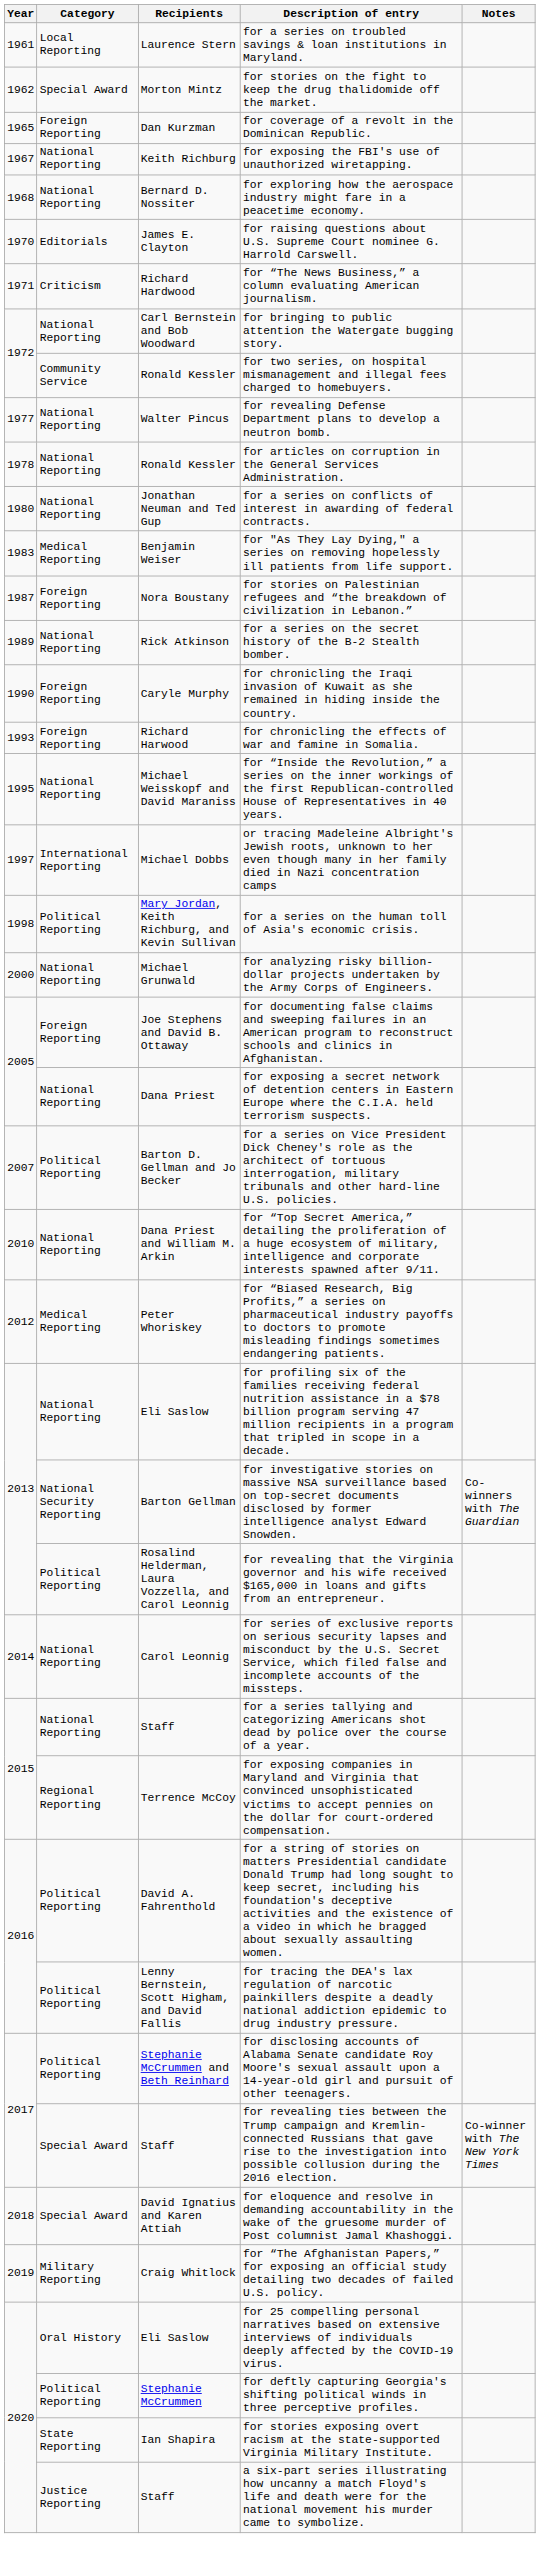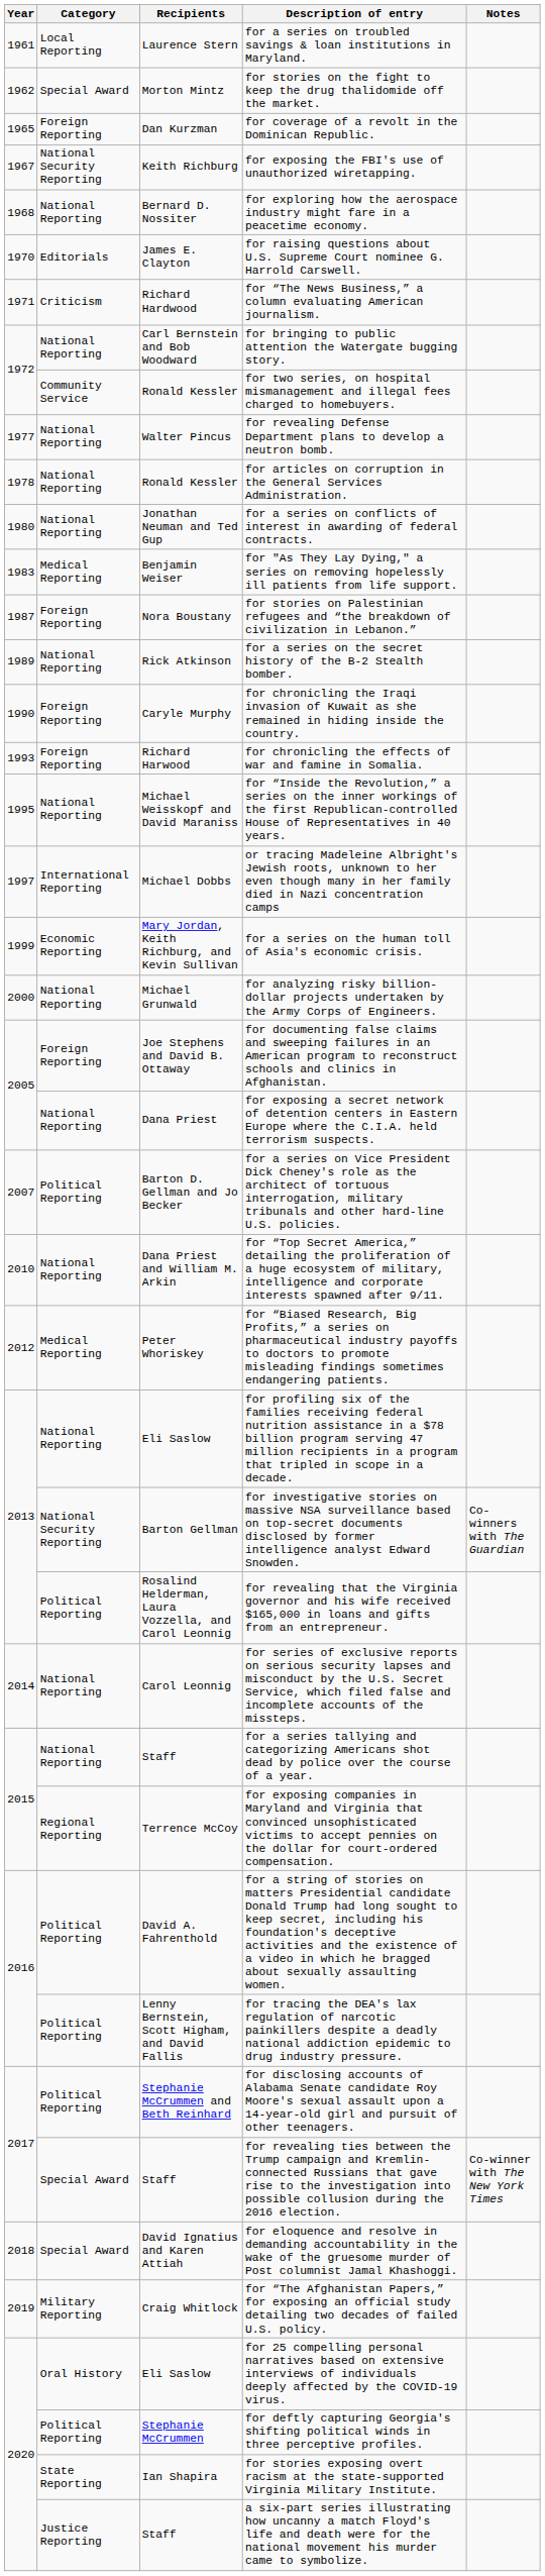 <table class="wikitable">
 <tr>
 <th>Year</th>
 <th>Category</th>
 <th>Recipients</th>
 <th>Description of entry</th>
 <th>Notes</th>
 </tr>
 <tr>
 <td>1961</td>
 <td>Local Reporting</td>
 <td>Laurence Stern</td>
 <td>for a series on troubled savings & loan institutions in Maryland.</td>
 <td></td>
 </tr>
 <tr>
 <td>1962</td>
 <td>Special Award</td>
 <td>Morton Mintz</td>
 <td>for stories on the fight to keep the drug thalidomide off the market.</td>
 <td></td>
 </tr>
 <tr>
 <td>1965</td>
 <td>Foreign Reporting</td>
 <td>Dan Kurzman</td>
 <td>for coverage of a revolt in the Dominican Republic.</td>
 <td></td>
 </tr>
 <tr>
 <td>1967</td>
-<td>National Reporting</td>
+<td>National Security Reporting</td>
 <td>Keith Richburg</td>
 <td>for exposing the FBI's use of unauthorized wiretapping.</td>
 <td></td>
 </tr>
 <tr>
 <td>1968</td>
 <td>National Reporting</td>
 <td>Bernard D. Nossiter</td>
 <td>for exploring how the aerospace industry might fare in a peacetime economy.</td>
 <td></td>
 </tr>
 <tr>
 <td>1970</td>
 <td>Editorials</td>
 <td>James E. Clayton</td>
 <td>for raising questions about U.S. Supreme Court nominee G. Harrold Carswell.</td>
 <td></td>
 </tr>
 <tr>
 <td>1971</td>
 <td>Criticism</td>
 <td>Richard Hardwood</td>
 <td>for “The News Business,” a column evaluating American journalism.</td>
 <td></td>
 </tr>
 <tr>
 <td rowspan="2">1972</td>
 <td>National Reporting</td>
 <td>Carl Bernstein and Bob Woodward</td>
 <td>for bringing to public attention the Watergate bugging story.</td>
 <td></td>
 </tr>
 <tr>
 <td>Community Service</td>
 <td>Ronald Kessler</td>
 <td>for two series, on hospital mismanagement and illegal fees charged to homebuyers.</td>
 <td></td>
 </tr>
 <tr>
 <td>1977</td>
 <td>National Reporting</td>
 <td>Walter Pincus</td>
 <td>for revealing Defense Department plans to develop a neutron bomb.</td>
 <td></td>
 </tr>
 <tr>
 <td>1978</td>
 <td>National Reporting</td>
 <td>Ronald Kessler</td>
 <td>for articles on corruption in the General Services Administration.</td>
 <td></td>
 </tr>
 <tr>
 <td>1980</td>
 <td>National Reporting</td>
 <td>Jonathan Neuman and Ted Gup</td>
 <td>for a series on conflicts of interest in awarding of federal contracts.</td>
 <td></td>
 </tr>
 <tr>
 <td>1983</td>
 <td>Medical Reporting</td>
 <td>Benjamin Weiser</td>
 <td>for "As They Lay Dying," a series on removing hopelessly ill patients from life support.</td>
 <td></td>
 </tr>
 <tr>
 <td>1987</td>
 <td>Foreign Reporting</td>
 <td>Nora Boustany</td>
 <td>for stories on Palestinian refugees and “the breakdown of civilization in Lebanon.”</td>
 <td></td>
 </tr>
 <tr>
 <td>1989</td>
 <td>National Reporting</td>
 <td>Rick Atkinson</td>
 <td>for a series on the secret history of the B-2 Stealth bomber.</td>
 <td></td>
 </tr>
 <tr>
 <td>1990</td>
 <td>Foreign Reporting</td>
 <td>Caryle Murphy</td>
 <td>for chronicling the Iraqi invasion of Kuwait as she remained in hiding inside the country.</td>
 <td></td>
 </tr>
 <tr>
 <td>1993</td>
 <td>Foreign Reporting</td>
 <td>Richard Harwood</td>
 <td>for chronicling the effects of war and famine in Somalia.</td>
 <td></td>
 </tr>
 <tr>
 <td>1995</td>
 <td>National Reporting</td>
 <td>Michael Weisskopf and David Maraniss</td>
 <td>for “Inside the Revolution,” a series on the inner workings of the first Republican-controlled House of Representatives in 40 years.</td>
 <td></td>
 </tr>
 <tr>
 <td>1997</td>
 <td>International Reporting</td>
 <td>Michael Dobbs</td>
 <td>or tracing Madeleine Albright's Jewish roots, unknown to her even though many in her family died in Nazi concentration camps</td>
 <td></td>
 </tr>
 <tr>
-<td>1998</td>
-<td>Political Reporting</td>
+<td>1999</td>
+<td>Economic Reporting</td>
 <td><a href='#'>Mary Jordan</a>, Keith Richburg, and Kevin Sullivan</td>
 <td>for a series on the human toll of Asia's economic crisis.</td>
 <td></td>
 </tr>
 <tr>
 <td>2000</td>
 <td>National Reporting</td>
 <td>Michael Grunwald</td>
 <td>for analyzing risky billion-dollar projects undertaken by the Army Corps of Engineers.</td>
 <td></td>
 </tr>
 <tr>
 <td rowspan="2">2005</td>
 <td>Foreign Reporting</td>
 <td>Joe Stephens and David B. Ottaway</td>
 <td>for documenting false claims and sweeping failures in an American program to reconstruct schools and clinics in Afghanistan.</td>
 <td></td>
 </tr>
 <tr>
 <td>National Reporting</td>
 <td>Dana Priest</td>
 <td>for exposing a secret network of detention centers in Eastern Europe where the C.I.A. held terrorism suspects.</td>
 <td></td>
 </tr>
 <tr>
 <td>2007</td>
 <td>Political Reporting</td>
 <td>Barton D. Gellman and Jo Becker</td>
 <td>for a series on Vice President Dick Cheney's role as the architect of tortuous interrogation, military tribunals and other hard-line U.S. policies.</td>
 <td></td>
 </tr>
 <tr>
 <td>2010</td>
 <td>National Reporting</td>
 <td>Dana Priest and William M. Arkin</td>
 <td>for “Top Secret America,” detailing the proliferation of a huge ecosystem of military, intelligence and corporate interests spawned after 9/11.</td>
 <td></td>
 </tr>
 <tr>
 <td>2012</td>
 <td>Medical Reporting</td>
 <td>Peter Whoriskey</td>
 <td>for “Biased Research, Big Profits,” a series on pharmaceutical industry payoffs to doctors to promote misleading findings sometimes endangering patients.</td>
 <td></td>
 </tr>
 <tr>
 <td rowspan="3">2013</td>
 <td>National Reporting</td>
 <td>Eli Saslow</td>
 <td>for profiling six of the families receiving federal nutrition assistance in a $78 billion program serving 47 million recipients in a program that tripled in scope in a decade.</td>
 <td></td>
 </tr>
 <tr>
 <td>National Security Reporting</td>
 <td>Barton Gellman</td>
 <td>for investigative stories on massive NSA surveillance based on top-secret documents disclosed by former intelligence analyst Edward Snowden.</td>
 <td>Co-winners with <em>The Guardian</em></td>
 </tr>
 <tr>
 <td>Political Reporting</td>
 <td>Rosalind Helderman, Laura Vozzella, and Carol Leonnig</td>
 <td>for revealing that the Virginia governor and his wife received $165,000 in loans and gifts from an entrepreneur.</td>
 <td></td>
 </tr>
 <tr>
 <td>2014</td>
 <td>National Reporting</td>
 <td>Carol Leonnig</td>
 <td>for series of exclusive reports on serious security lapses and misconduct by the U.S. Secret Service, which filed false and incomplete accounts of the missteps.</td>
 <td></td>
 </tr>
 <tr>
 <td rowspan="2">2015</td>
 <td>National Reporting</td>
 <td>Staff</td>
 <td>for a series tallying and categorizing Americans shot dead by police over the course of a year.</td>
 <td></td>
 </tr>
 <tr>
 <td>Regional Reporting</td>
 <td>Terrence McCoy</td>
 <td>for exposing companies in Maryland and Virginia that convinced unsophisticated victims to accept pennies on the dollar for court-ordered compensation.</td>
 <td></td>
 </tr>
 <tr>
 <td rowspan="2">2016</td>
 <td>Political Reporting</td>
 <td>David A. Fahrenthold</td>
 <td>for a string of stories on matters Presidential candidate Donald Trump had long sought to keep secret, including his foundation's deceptive activities and the existence of a video in which he bragged about sexually assaulting women.</td>
 <td></td>
 </tr>
 <tr>
 <td>Political Reporting</td>
 <td>Lenny Bernstein, Scott Higham, and David Fallis</td>
 <td>for tracing the DEA's lax regulation of narcotic painkillers despite a deadly national addiction epidemic to drug industry pressure.</td>
 <td></td>
 </tr>
 <tr>
 <td rowspan="2">2017</td>
 <td>Political Reporting</td>
 <td><a href='#'>Stephanie McCrummen</a> and <a href='#'>Beth Reinhard</a></td>
 <td>for disclosing accounts of Alabama Senate candidate Roy Moore's sexual assault upon a 14-year-old girl and pursuit of other teenagers.</td>
 <td></td>
 </tr>
 <tr>
 <td>Special Award</td>
 <td>Staff</td>
 <td>for revealing ties between the Trump campaign and Kremlin-connected Russians that gave rise to the investigation into possible collusion during the 2016 election.</td>
 <td>Co-winner with <em>The New York Times</em></td>
 </tr>
 <tr>
 <td>2018</td>
 <td>Special Award</td>
 <td>David Ignatius and Karen Attiah</td>
 <td>for eloquence and resolve in demanding accountability in the wake of the gruesome murder of Post columnist Jamal Khashoggi.</td>
 <td></td>
 </tr>
 <tr>
 <td>2019</td>
 <td>Military Reporting</td>
 <td>Craig Whitlock</td>
 <td>for “The Afghanistan Papers,” for exposing an official study detailing two decades of failed U.S. policy.</td>
 <td></td>
 </tr>
 <tr>
 <td rowspan="4">2020</td>
 <td>Oral History</td>
 <td>Eli Saslow</td>
 <td>for 25 compelling personal narratives based on extensive interviews of individuals deeply affected by the COVID-19 virus.</td>
 <td></td>
 </tr>
 <tr>
 <td>Political Reporting</td>
 <td><a href='#'>Stephanie McCrummen</a></td>
 <td>for deftly capturing Georgia's shifting political winds in three perceptive profiles.</td>
 <td></td>
 </tr>
 <tr>
 <td>State Reporting</td>
 <td>Ian Shapira</td>
 <td>for stories exposing overt racism at the state-supported Virginia Military Institute.</td>
 <td></td>
 </tr>
 <tr>
 <td>Justice Reporting</td>
 <td>Staff</td>
 <td>a six-part series illustrating how uncanny a match Floyd's life and death were for the national movement his murder came to symbolize.</td>
 <td></td>
 </tr>
 </table>
